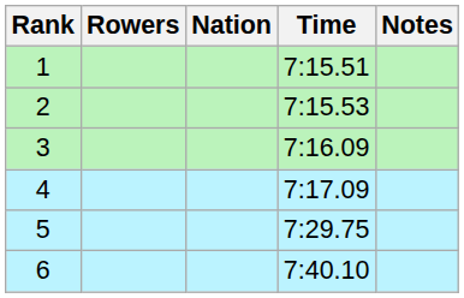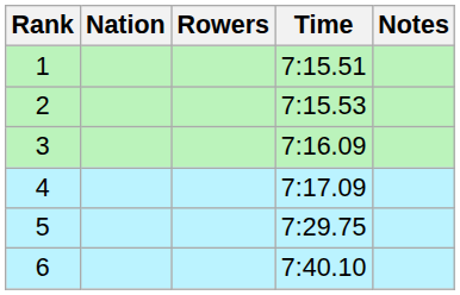 <table class="wikitable sortable" style=text-align:center>
 <tr>
 <th>Rank</th>
+<th>Nation</th>
 <th>Rowers</th>
-<th>Nation</th>
 <th>Time</th>
 <th>Notes</th>
 </tr>
 <tr bgcolor=bbf3bb>
 <td>1</td>
 <td align=left></td>
 <td align=left></td>
 <td>7:15.51</td>
 <td></td>
 </tr>
 <tr bgcolor=bbf3bb>
 <td>2</td>
 <td align=left></td>
 <td align=left></td>
 <td>7:15.53</td>
 <td></td>
 </tr>
 <tr bgcolor=bbf3bb>
 <td>3</td>
 <td align=left></td>
 <td align=left></td>
 <td>7:16.09</td>
 <td></td>
 </tr>
 <tr bgcolor=bbf3ff>
 <td>4</td>
 <td align=left></td>
 <td align=left></td>
 <td>7:17.09</td>
 <td></td>
 </tr>
 <tr bgcolor=bbf3ff>
 <td>5</td>
 <td align=left></td>
 <td align=left></td>
 <td>7:29.75</td>
 <td></td>
 </tr>
 <tr bgcolor=bbf3ff>
 <td>6</td>
 <td align=left></td>
 <td align=left></td>
 <td>7:40.10</td>
 <td></td>
 </tr>
 </table>
